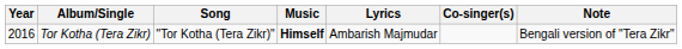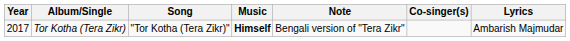 <table class="wikitable sortable">
 <tr>
 <th>Year</th>
 <th>Album/Single</th>
 <th>Song</th>
 <th>Music</th>
+<th>Note</th>
+<th>Co-singer(s)</th>
 <th>Lyrics</th>
-<th>Co-singer(s)</th>
-<th>Note</th>
 </tr>
 <tr>
-<td>2016</td>
+<td>2017</td>
 <td><em>Tor Kotha (Tera Zikr)</em></td>
 <td>"Tor Kotha (Tera Zikr)"</td>
 <td><strong>Himself</strong></td>
+<td>Bengali version of "Tera Zikr"</td>
+<td></td>
 <td>Ambarish Majmudar</td>
-<td></td>
-<td>Bengali version of "Tera Zikr"</td>
 </tr>
 </table>
